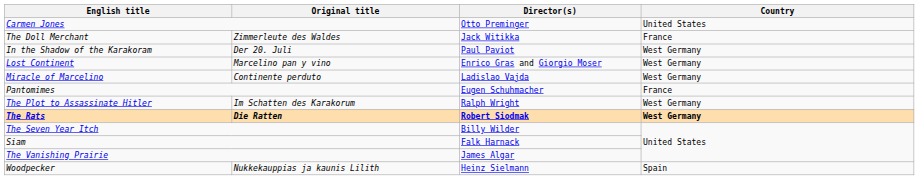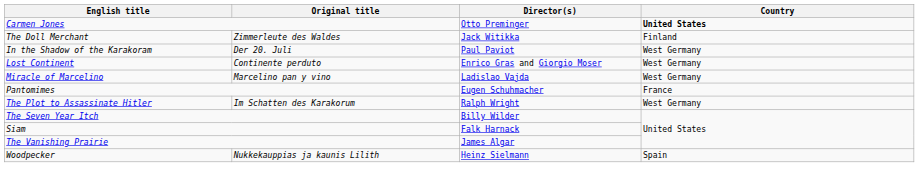 <table class="wikitable" width="74%" cellpadding="5">
 <tr>
 <th width="25%">English title</th>
 <th width="25%">Original title</th>
 <th width="20%">Director(s)</th>
 <th width="30%">Country</th>
 </tr>
 <tr>
 <td colspan="2"><em><a href='#'>Carmen Jones</a></em></td>
 <td><a href='#'>Otto Preminger</a></td>
-<td>United States</td>
+<td><strong>United States</strong></td>
 </tr>
 <tr>
 <td><em>The Doll Merchant</em></td>
 <td><em>Zimmerleute des Waldes</em></td>
 <td><a href='#'>Jack Witikka</a></td>
-<td>France</td>
+<td>Finland</td>
 </tr>
 <tr>
 <td><em>In the Shadow of the Karakoram</em></td>
 <td><em>Der 20. Juli</em></td>
 <td><a href='#'>Paul Paviot</a></td>
 <td>West Germany</td>
 </tr>
 <tr>
 <td><em><a href='#'>Lost Continent</a></em></td>
-<td><em>Marcelino pan y vino</em></td>
+<td><em>Continente perduto</em></td>
 <td><a href='#'>Enrico Gras</a> and <a href='#'>Giorgio Moser</a></td>
 <td>West Germany</td>
 </tr>
 <tr>
 <td><em><a href='#'>Miracle of Marcelino</a></em></td>
-<td><em>Continente perduto</em></td>
+<td><em>Marcelino pan y vino</em></td>
 <td><a href='#'>Ladislao Vajda</a></td>
 <td>West Germany</td>
 </tr>
 <tr>
 <td colspan="2"><em>Pantomimes</em></td>
 <td><a href='#'>Eugen Schuhmacher</a></td>
 <td>France</td>
 </tr>
 <tr>
 <td><em><a href='#'>The Plot to Assassinate Hitler</a></em></td>
 <td><em>Im Schatten des Karakorum</em></td>
 <td><a href='#'>Ralph Wright</a></td>
 <td>West Germany</td>
-</tr>
-<tr style="background:#FFDEAD;">
-<td><strong><em><a href='#'>The Rats</a></em></strong></td>
-<td><strong><em>Die Ratten</em></strong></td>
-<td><strong><a href='#'>Robert Siodmak</a></strong></td>
-<td><strong>West Germany</strong></td>
 </tr>
 <tr>
 <td colspan="2"><em><a href='#'>The Seven Year Itch</a></em></td>
 <td><a href='#'>Billy Wilder</a></td>
 <td rowspan="3">United States</td>
 </tr>
 <tr>
 <td colspan="2"><em>Siam</em></td>
 <td><a href='#'>Falk Harnack</a></td>
 </tr>
 <tr>
 <td colspan="2"><em><a href='#'>The Vanishing Prairie</a></em></td>
 <td><a href='#'>James Algar</a></td>
 </tr>
 <tr>
 <td><em>Woodpecker</em></td>
 <td><em>Nukkekauppias ja kaunis Lilith</em></td>
 <td><a href='#'>Heinz Sielmann</a></td>
 <td>Spain</td>
 </tr>
 </table>
